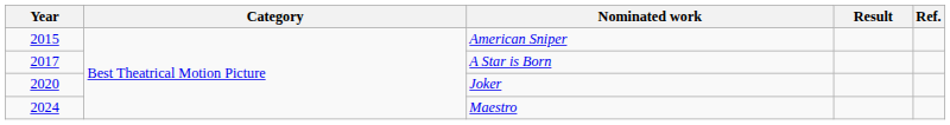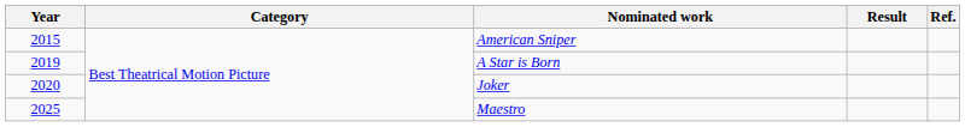 <table class=wikitable>
 <tr>
 <th scope="col" style="width:5em;">Year</th>
 <th scope="col" style="width:26em;">Category</th>
 <th scope="col" style="width:25em;">Nominated work</th>
 <th scope="col" style="width:5em;">Result</th>
 <th>Ref.</th>
 </tr>
 <tr>
 <td style="text-align:center;"><a href='#'>2015</a></td>
 <td rowspan=4><a href='#'>Best Theatrical Motion Picture</a></td>
 <td><em><a href='#'>American Sniper</a></em></td>
 <td></td>
 <td style="text-align:center;"></td>
 </tr>
 <tr>
-<td style="text-align:center;"><a href='#'>2017</a></td>
+<td style="text-align:center;"><a href='#'>2019</a></td>
 <td><em><a href='#'>A Star is Born</a></em></td>
 <td></td>
 <td style="text-align:center;"></td>
 </tr>
 <tr>
 <td style="text-align:center;"><a href='#'>2020</a></td>
 <td><em><a href='#'>Joker</a></em></td>
 <td></td>
 <td style="text-align:center;"></td>
 </tr>
 <tr>
-<td style="text-align:center;"><a href='#'>2024</a></td>
+<td style="text-align:center;"><a href='#'>2025</a></td>
 <td><em><a href='#'>Maestro</a></em></td>
 <td></td>
 <td style="text-align:center;"></td>
 </tr>
 </table>
